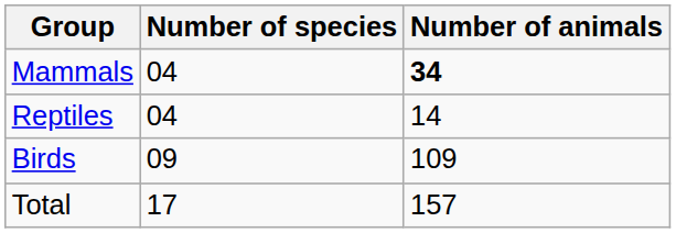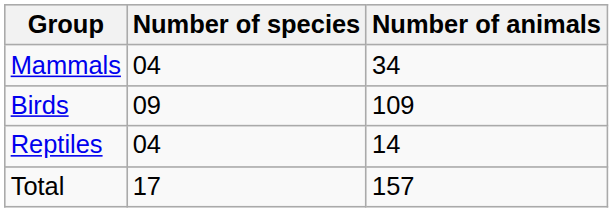 <table class="wikitable sortable">
 <tr>
 <th>Group</th>
 <th>Number of species</th>
 <th>Number of animals</th>
 </tr>
 <tr>
 <td><a href='#'>Mammals</a></td>
 <td>04</td>
-<td><strong>34</strong></td>
+<td>34</td>
+</tr>
+<tr>
+<td><a href='#'>Birds</a></td>
+<td>09</td>
+<td>109</td>
 </tr>
 <tr>
 <td><a href='#'>Reptiles</a></td>
 <td>04</td>
 <td>14</td>
-</tr>
-<tr>
-<td><a href='#'>Birds</a></td>
-<td>09</td>
-<td>109</td>
 </tr>
 <tr class="sortbottom">
 <td>Total</td>
 <td>17</td>
 <td>157</td>
 </tr>
 </table>
